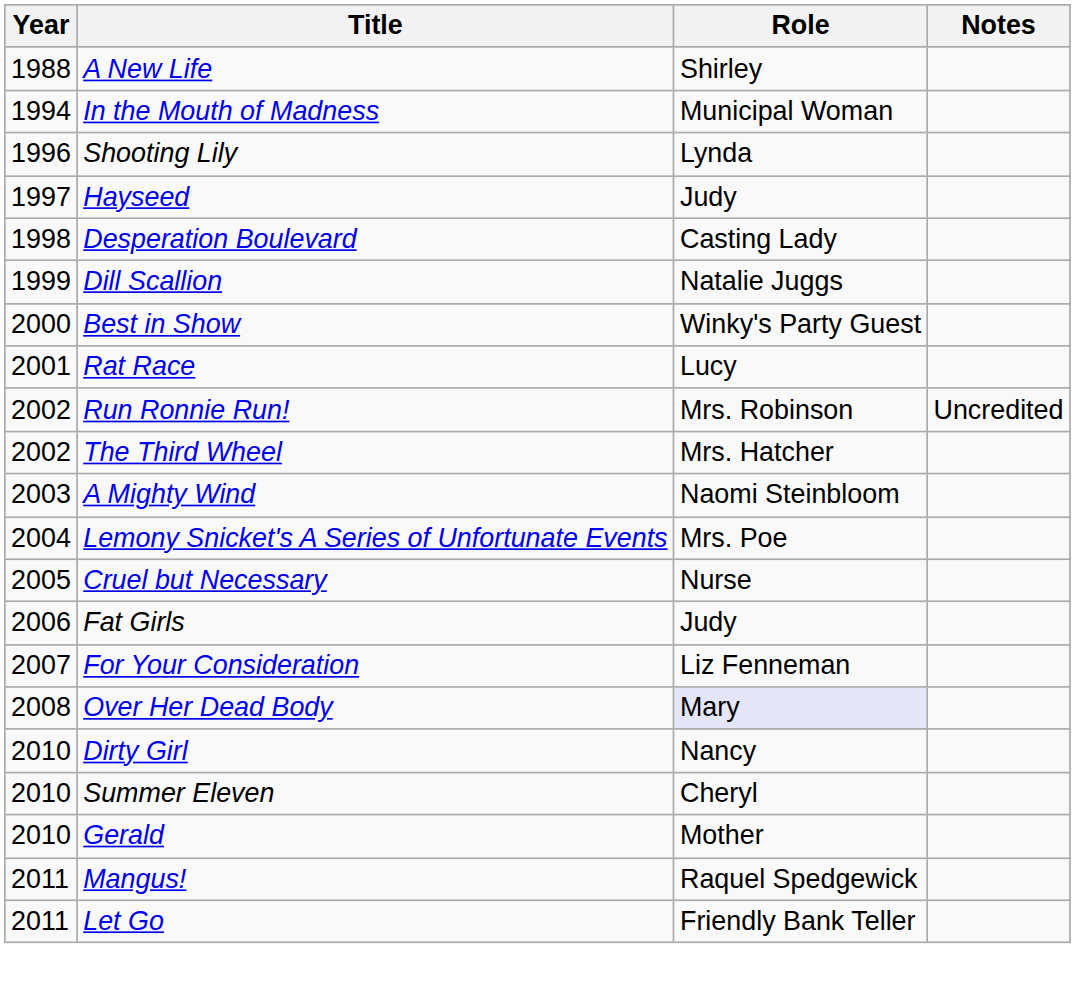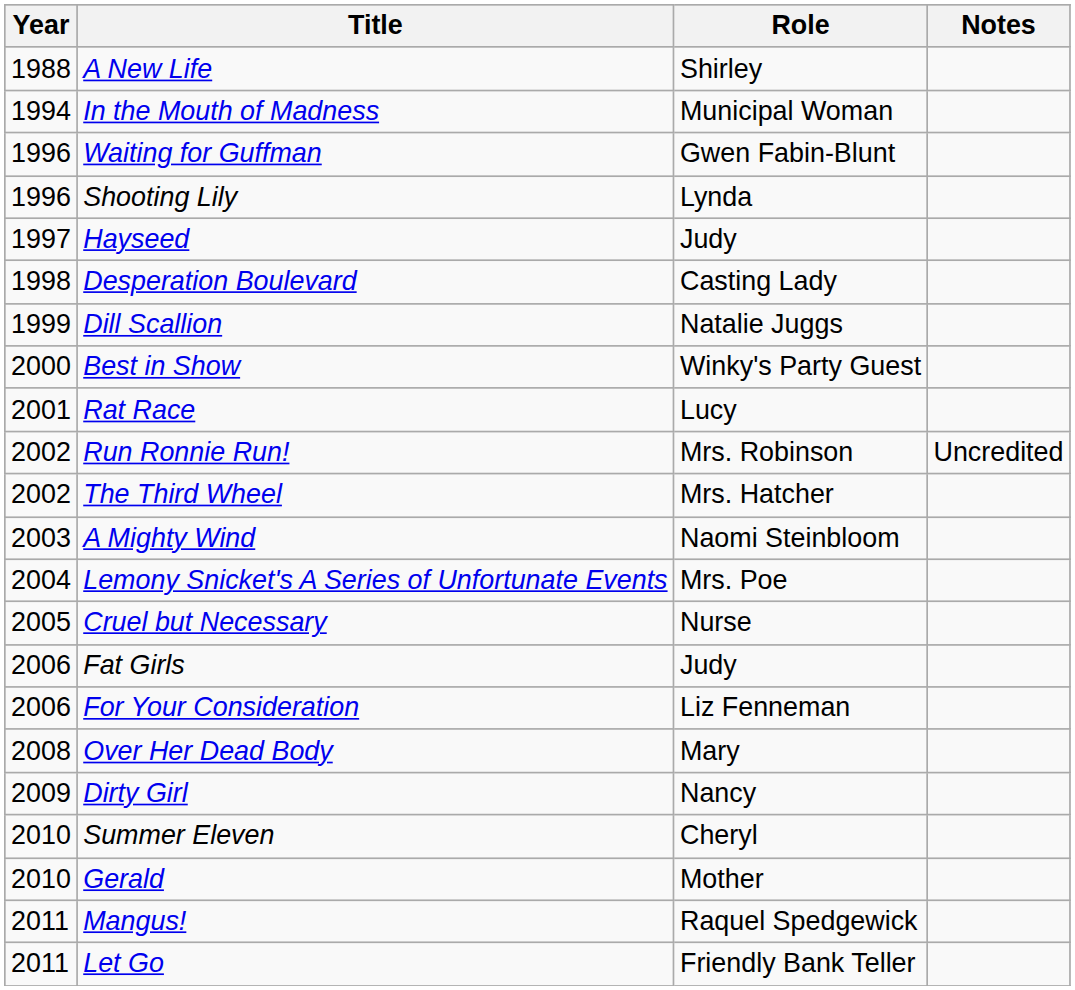 <table class="wikitable sortable">
 <tr>
 <th>Year</th>
 <th>Title</th>
 <th>Role</th>
 <th class="unsortable">Notes</th>
 </tr>
 <tr>
 <td>1988</td>
 <td data-sort-value="New Life, A"><a href='#'><em>A New Life</em></a></td>
 <td>Shirley</td>
 <td></td>
 </tr>
 <tr>
 <td>1994</td>
 <td><em><a href='#'>In the Mouth of Madness</a></em></td>
 <td>Municipal Woman</td>
+<td></td>
+</tr>
+<tr>
+<td>1996</td>
+<td><em><a href='#'>Waiting for Guffman</a></em></td>
+<td>Gwen Fabin-Blunt</td>
 <td></td>
 </tr>
 <tr>
 <td>1996</td>
 <td><em>Shooting Lily</em></td>
 <td>Lynda</td>
 <td></td>
 </tr>
 <tr>
 <td>1997</td>
 <td><a href='#'><em>Hayseed</em></a></td>
 <td>Judy</td>
 <td></td>
 </tr>
 <tr>
 <td>1998</td>
 <td><em><a href='#'>Desperation Boulevard</a></em></td>
 <td>Casting Lady</td>
 <td></td>
 </tr>
 <tr>
 <td>1999</td>
 <td><em><a href='#'>Dill Scallion</a></em></td>
 <td>Natalie Juggs</td>
 <td></td>
 </tr>
 <tr>
 <td>2000</td>
 <td><a href='#'><em>Best in Show</em></a></td>
 <td>Winky's Party Guest</td>
 <td></td>
 </tr>
 <tr>
 <td>2001</td>
 <td><a href='#'><em>Rat Race</em></a></td>
 <td>Lucy</td>
 <td></td>
 </tr>
 <tr>
 <td>2002</td>
 <td><em><a href='#'>Run Ronnie Run!</a></em></td>
 <td>Mrs. Robinson</td>
 <td>Uncredited</td>
 </tr>
 <tr>
 <td>2002</td>
 <td data-sort-value="Third Wheel, The"><a href='#'><em>The Third Wheel</em></a></td>
 <td>Mrs. Hatcher</td>
 <td></td>
 </tr>
 <tr>
 <td>2003</td>
 <td data-sort-value="Mighty Wind, A"><em><a href='#'>A Mighty Wind</a></em></td>
 <td>Naomi Steinbloom</td>
 <td></td>
 </tr>
 <tr>
 <td>2004</td>
 <td><em><a href='#'>Lemony Snicket's A Series of Unfortunate Events</a></em></td>
 <td>Mrs. Poe</td>
 <td></td>
 </tr>
 <tr>
 <td>2005</td>
 <td><em><a href='#'>Cruel but Necessary</a></em></td>
 <td>Nurse</td>
 <td></td>
 </tr>
 <tr>
 <td>2006</td>
 <td><em>Fat Girls</em></td>
 <td>Judy</td>
 <td></td>
 </tr>
 <tr>
-<td>2007</td>
+<td>2006</td>
 <td><a href='#'><em>For Your Consideration</em></a></td>
 <td>Liz Fenneman</td>
 <td></td>
 </tr>
 <tr>
 <td>2008</td>
 <td><em><a href='#'>Over Her Dead Body</a></em></td>
-<td style="background: lavender;">Mary</td>
+<td>Mary</td>
 <td></td>
 </tr>
 <tr>
-<td>2010</td>
+<td>2009</td>
 <td><a href='#'><em>Dirty Girl</em></a></td>
 <td>Nancy</td>
 <td></td>
 </tr>
 <tr>
 <td>2010</td>
 <td><em>Summer Eleven</em></td>
 <td>Cheryl</td>
 <td></td>
 </tr>
 <tr>
 <td>2010</td>
 <td><a href='#'><em>Gerald</em></a></td>
 <td>Mother</td>
 <td></td>
 </tr>
 <tr>
 <td>2011</td>
 <td><em><a href='#'>Mangus!</a></em></td>
 <td>Raquel Spedgewick</td>
 <td></td>
 </tr>
 <tr>
 <td>2011</td>
 <td><a href='#'><em>Let Go</em></a></td>
 <td>Friendly Bank Teller</td>
 <td></td>
 </tr>
 </table>
